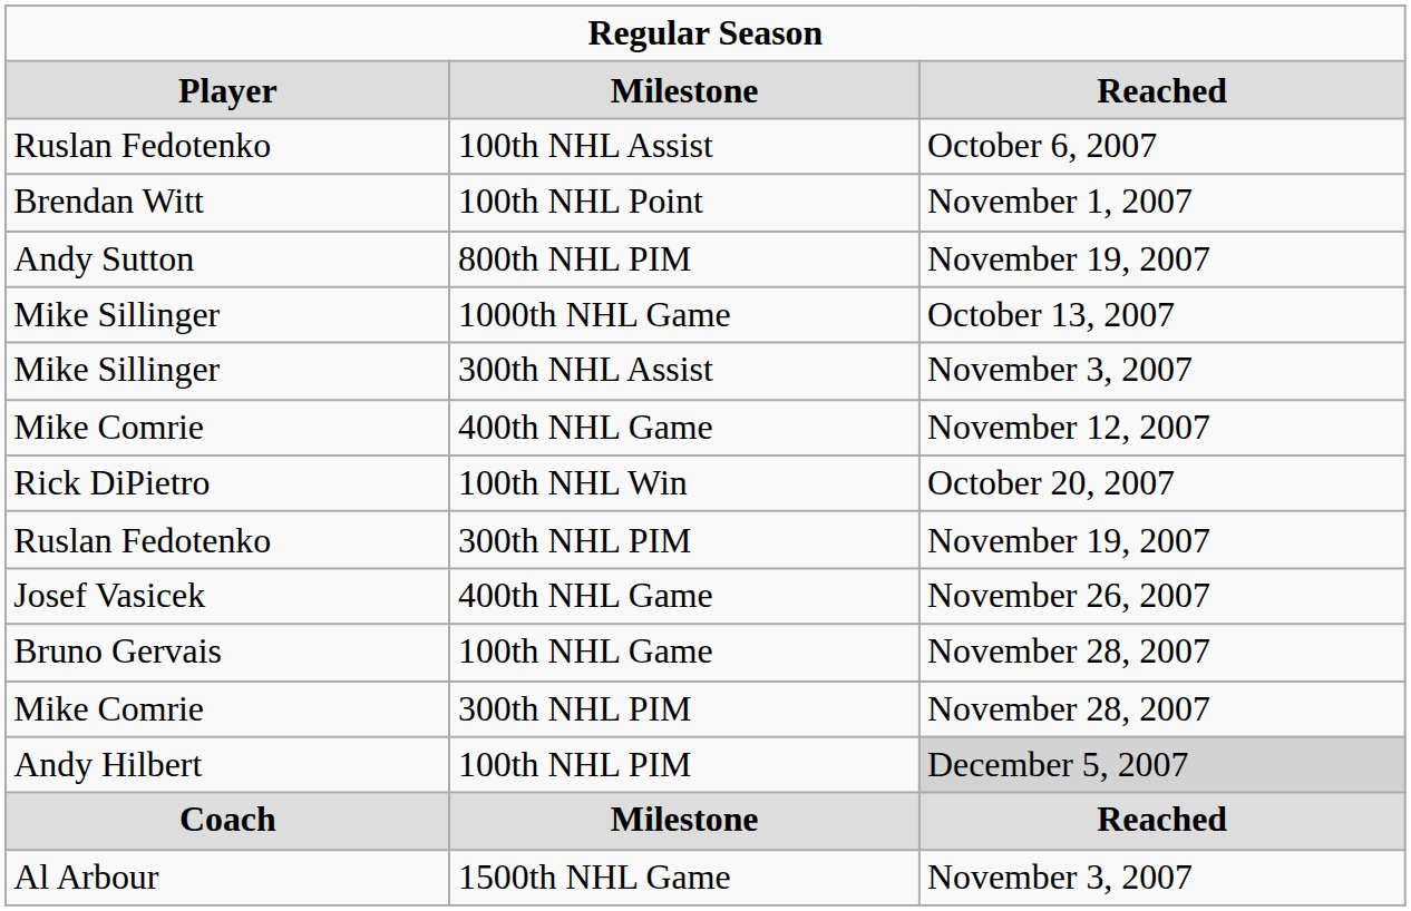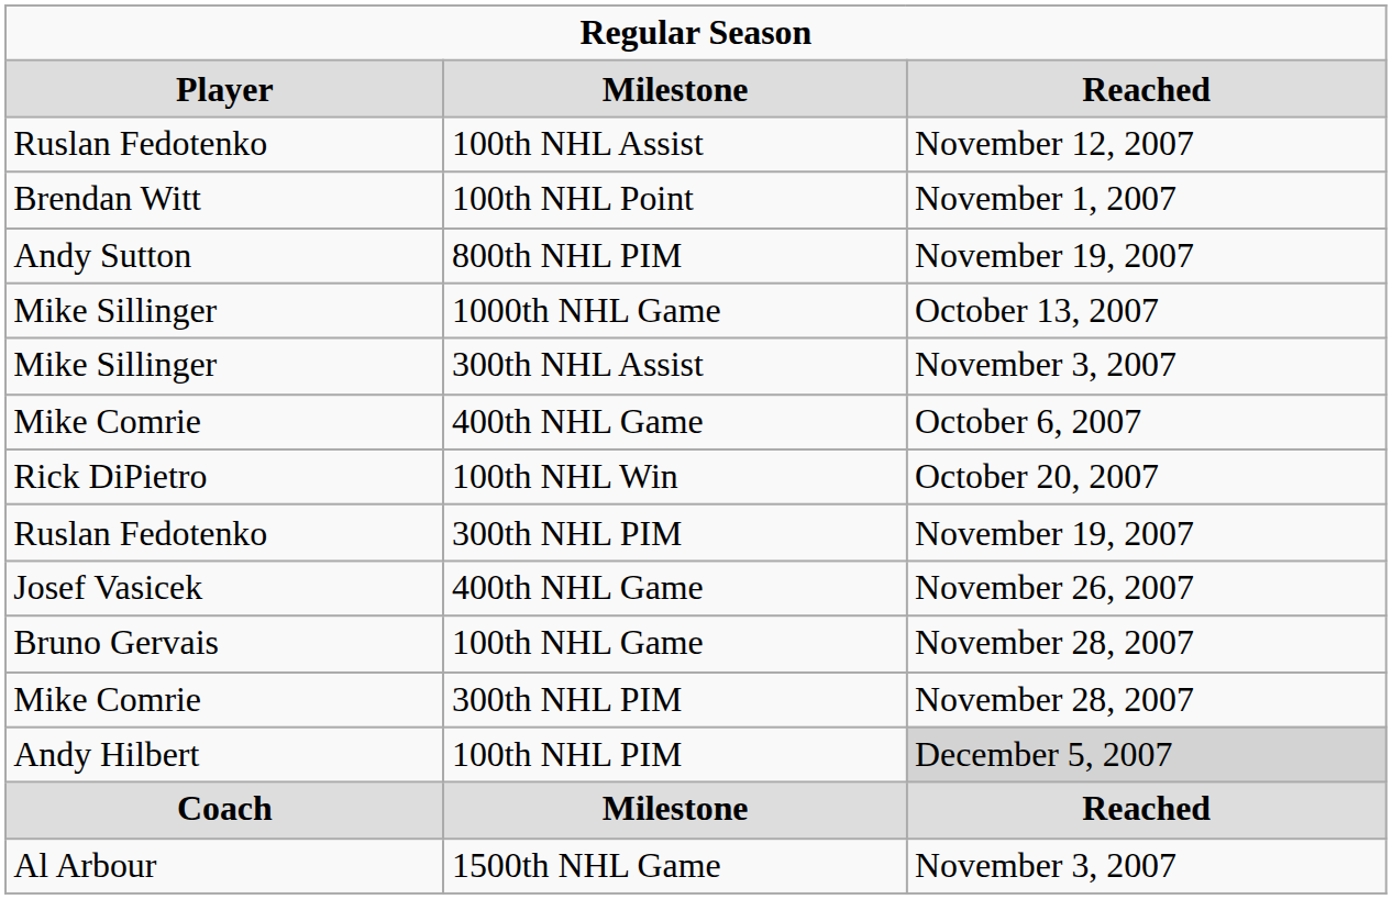 <table class="wikitable" width="50%">
 <tr>
 <td colspan="10" align="center"><strong>Regular Season</strong></td>
 </tr>
 <tr align="center"  bgcolor="#dddddd">
 <td><strong>Player</strong></td>
 <td><strong>Milestone</strong></td>
 <td><strong>Reached</strong></td>
 </tr>
 <tr>
 <td>Ruslan Fedotenko</td>
 <td>100th NHL Assist</td>
-<td>October 6, 2007</td>
+<td>November 12, 2007</td>
 </tr>
 <tr>
 <td>Brendan Witt</td>
 <td>100th NHL Point</td>
 <td>November 1, 2007</td>
 </tr>
 <tr>
 <td>Andy Sutton</td>
 <td>800th NHL PIM</td>
 <td>November 19, 2007</td>
 </tr>
 <tr>
 <td>Mike Sillinger</td>
 <td>1000th NHL Game</td>
 <td>October 13, 2007</td>
 </tr>
 <tr>
 <td>Mike Sillinger</td>
 <td>300th NHL Assist</td>
 <td>November 3, 2007</td>
 </tr>
 <tr>
 <td>Mike Comrie</td>
 <td>400th NHL Game</td>
-<td>November 12, 2007</td>
+<td>October 6, 2007</td>
 </tr>
 <tr>
 <td>Rick DiPietro</td>
 <td>100th NHL Win</td>
 <td>October 20, 2007</td>
 </tr>
 <tr>
 <td>Ruslan Fedotenko</td>
 <td>300th NHL PIM</td>
 <td>November 19, 2007</td>
 </tr>
 <tr>
 <td>Josef Vasicek</td>
 <td>400th NHL Game</td>
 <td>November 26, 2007</td>
 </tr>
 <tr>
 <td>Bruno Gervais</td>
 <td>100th NHL Game</td>
 <td>November 28, 2007</td>
 </tr>
 <tr>
 <td>Mike Comrie</td>
 <td>300th NHL PIM</td>
 <td>November 28, 2007</td>
 </tr>
 <tr>
 <td>Andy Hilbert</td>
 <td>100th NHL PIM</td>
 <td style="background: lightgrey;">December 5, 2007</td>
 </tr>
 <tr align="center"  bgcolor="#dddddd">
 <td><strong>Coach</strong></td>
 <td><strong>Milestone</strong></td>
 <td><strong>Reached</strong></td>
 </tr>
 <tr>
 <td>Al Arbour</td>
 <td>1500th NHL Game</td>
 <td>November 3, 2007</td>
 </tr>
 </table>
